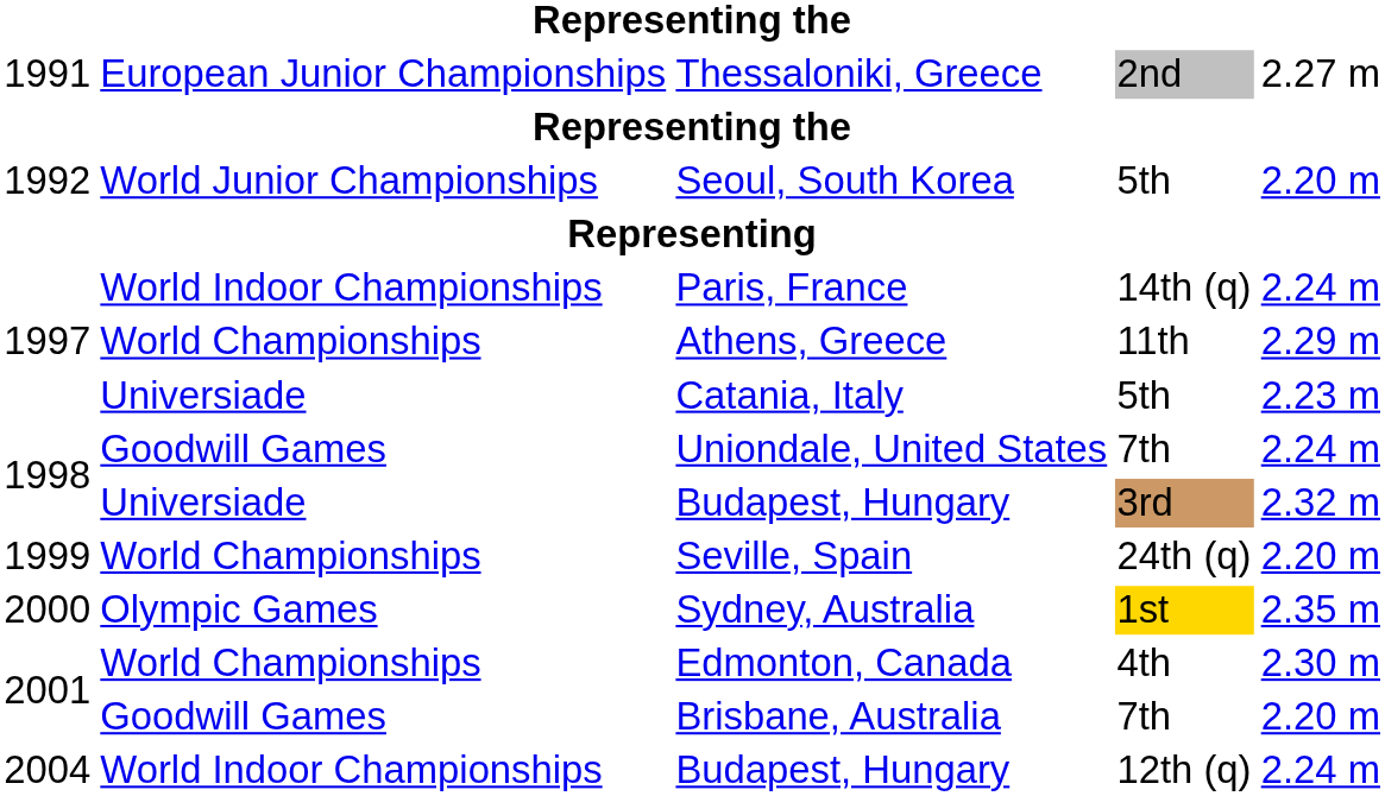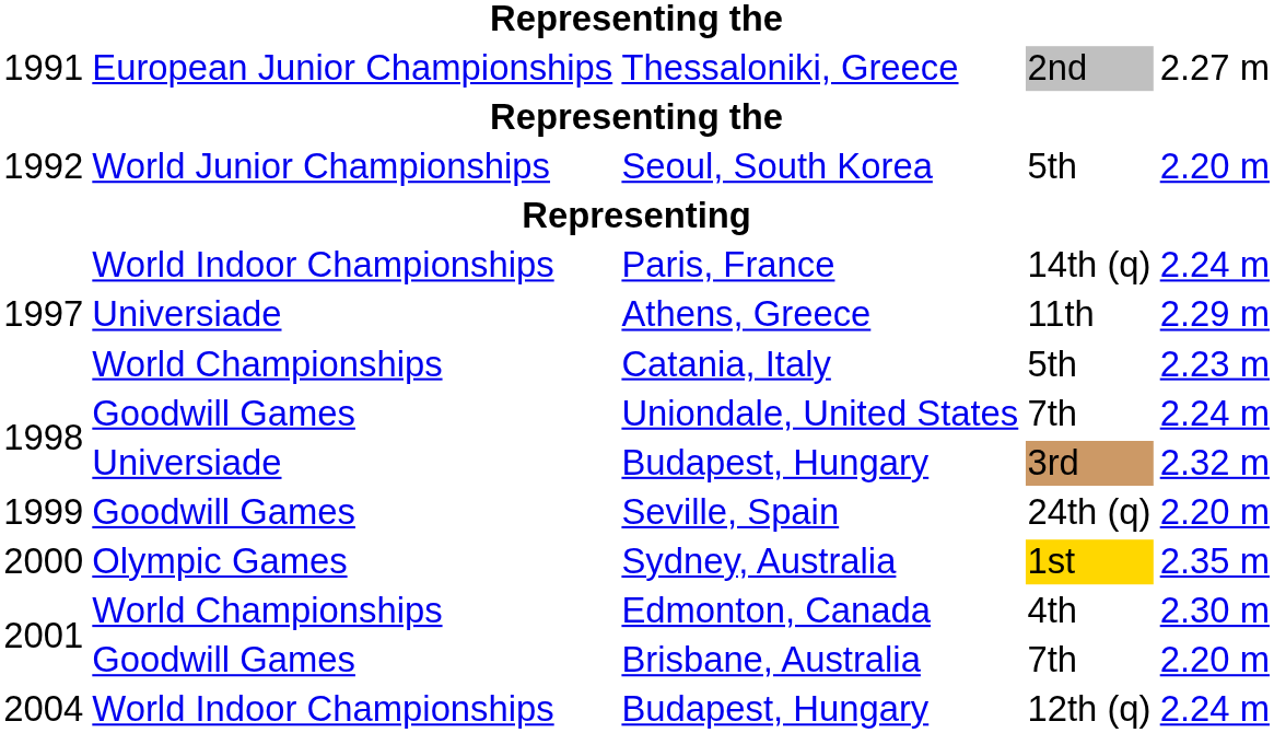 <table>
 <tr>
 <th colspan="5">Representing the </th>
 </tr>
 <tr>
 <td>1991</td>
 <td><a href='#'>European Junior Championships</a></td>
 <td><a href='#'>Thessaloniki, Greece</a></td>
 <td bgcolor=silver>2nd</td>
 <td>2.27 m</td>
 </tr>
 <tr>
 <th colspan="5">Representing the </th>
 </tr>
 <tr>
 <td>1992</td>
 <td><a href='#'>World Junior Championships</a></td>
 <td><a href='#'>Seoul, South Korea</a></td>
 <td>5th</td>
 <td><a href='#'>2.20 m</a></td>
 </tr>
 <tr>
 <th colspan="5">Representing </th>
 </tr>
 <tr>
 <td rowspan=3>1997</td>
 <td><a href='#'>World Indoor Championships</a></td>
 <td><a href='#'>Paris, France</a></td>
 <td>14th (q)</td>
 <td><a href='#'>2.24 m</a></td>
 </tr>
 <tr>
-<td><a href='#'>World Championships</a></td>
+<td><a href='#'>Universiade</a></td>
 <td><a href='#'>Athens, Greece</a></td>
 <td>11th</td>
 <td><a href='#'>2.29 m</a></td>
 </tr>
 <tr>
-<td><a href='#'>Universiade</a></td>
+<td><a href='#'>World Championships</a></td>
 <td><a href='#'>Catania, Italy</a></td>
 <td>5th</td>
 <td><a href='#'>2.23 m</a></td>
 </tr>
 <tr>
 <td rowspan=2>1998</td>
 <td><a href='#'>Goodwill Games</a></td>
 <td><a href='#'>Uniondale, United States</a></td>
 <td>7th</td>
 <td><a href='#'>2.24 m</a></td>
 </tr>
 <tr>
 <td><a href='#'>Universiade</a></td>
 <td><a href='#'>Budapest, Hungary</a></td>
 <td bgcolor=CC9966>3rd</td>
 <td><a href='#'>2.32 m</a></td>
 </tr>
 <tr>
 <td>1999</td>
-<td><a href='#'>World Championships</a></td>
+<td><a href='#'>Goodwill Games</a></td>
 <td><a href='#'>Seville, Spain</a></td>
 <td>24th (q)</td>
 <td><a href='#'>2.20 m</a></td>
 </tr>
 <tr>
 <td>2000</td>
 <td><a href='#'>Olympic Games</a></td>
 <td><a href='#'>Sydney, Australia</a></td>
 <td bgcolor="gold">1st</td>
 <td><a href='#'>2.35 m</a></td>
 </tr>
 <tr>
 <td rowspan=2>2001</td>
 <td><a href='#'>World Championships</a></td>
 <td><a href='#'>Edmonton, Canada</a></td>
 <td>4th</td>
 <td><a href='#'>2.30 m</a></td>
 </tr>
 <tr>
 <td><a href='#'>Goodwill Games</a></td>
 <td><a href='#'>Brisbane, Australia</a></td>
 <td>7th</td>
 <td><a href='#'>2.20 m</a></td>
 </tr>
 <tr>
 <td>2004</td>
 <td><a href='#'>World Indoor Championships</a></td>
 <td><a href='#'>Budapest, Hungary</a></td>
 <td>12th (q)</td>
 <td><a href='#'>2.24 m</a></td>
 </tr>
 </table>
